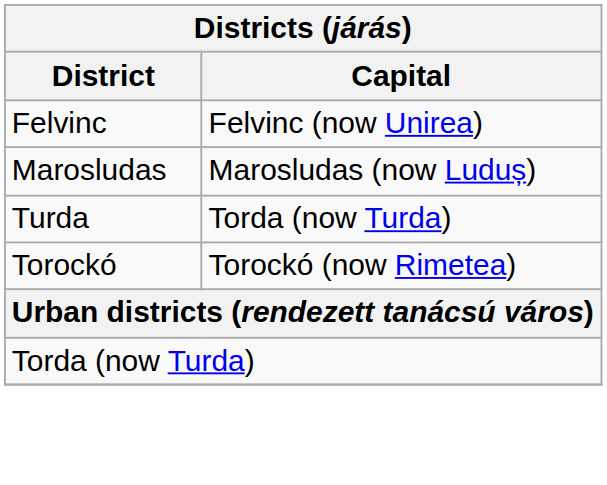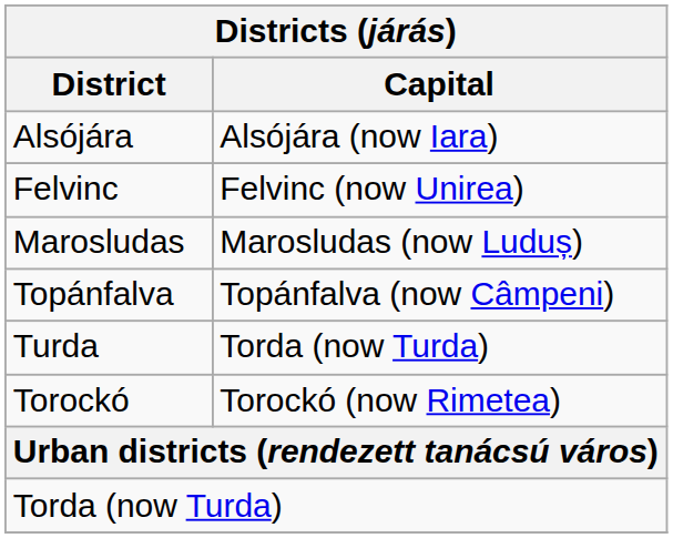 <table class="wikitable">
 <tr>
 <th colspan=2>Districts (<em>járás</em>)</th>
 </tr>
 <tr>
 <th>District</th>
 <th>Capital</th>
 </tr>
 <tr>
+<td> Alsójára</td>
+<td>Alsójára (now <a href='#'>Iara</a>)</td>
+</tr>
+<tr>
 <td> Felvinc</td>
 <td>Felvinc (now <a href='#'>Unirea</a>)</td>
 </tr>
 <tr>
 <td> Marosludas</td>
 <td>Marosludas (now <a href='#'>Luduș</a>)</td>
+</tr>
+<tr>
+<td> Topánfalva</td>
+<td>Topánfalva (now <a href='#'>Câmpeni</a>)</td>
 </tr>
 <tr>
 <td> Turda</td>
 <td>Torda (now <a href='#'>Turda</a>)</td>
 </tr>
 <tr>
 <td> Torockó</td>
 <td>Torockó (now <a href='#'>Rimetea</a>)</td>
 </tr>
 <tr>
 <th colspan=2>Urban districts (<em>rendezett tanácsú város</em>)</th>
 </tr>
 <tr>
 <td colspan=2> Torda (now <a href='#'>Turda</a>)</td>
 </tr>
 <tr>
 </tr>
 </table>
